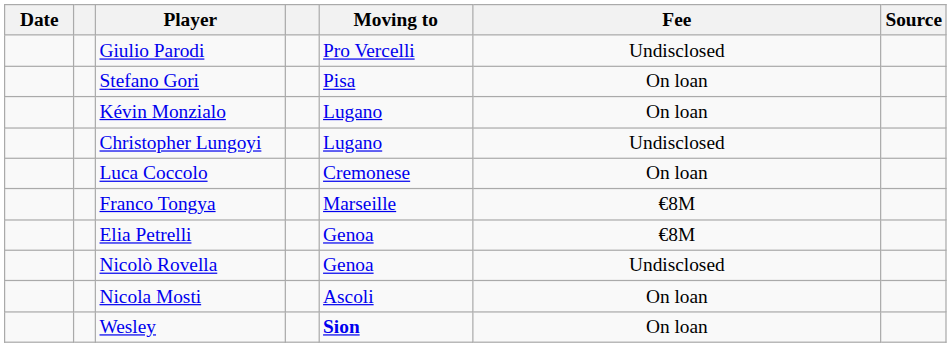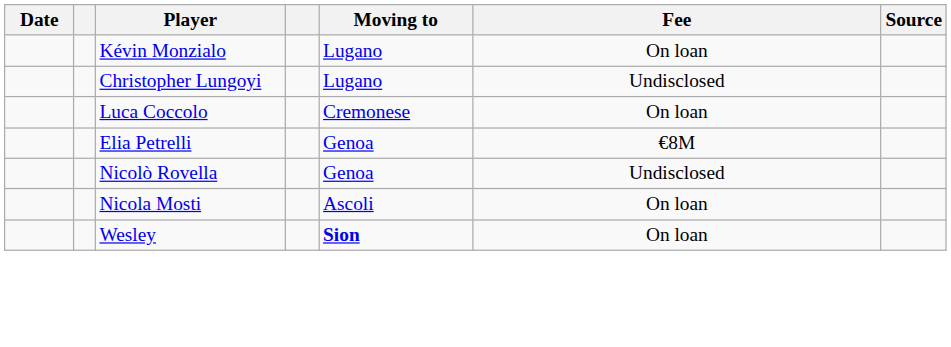 <table class="wikitable sortable">
 <tr>
 <th style="width:50px;">Date</th>
 <th style="width:10px;"></th>
 <th style="width:150px;">Player</th>
 <th style="width:20px;"></th>
 <th style="width:120px;">Moving to</th>
 <th style="width:330px;" class="unsortable">Fee</th>
 <th style="width:20px;">Source</th>
-</tr>
-<tr>
-<td></td>
-<td align=center></td>
-<td> <a href='#'>Giulio Parodi</a></td>
-<td align="center"></td>
-<td align=left> <a href='#'>Pro Vercelli</a></td>
-<td align=center>Undisclosed</td>
-<td></td>
-</tr>
-<tr>
-<td></td>
-<td align=center></td>
-<td> <a href='#'>Stefano Gori</a></td>
-<td align="center"></td>
-<td align=left> <a href='#'>Pisa</a></td>
-<td align=center>On loan</td>
-<td></td>
 </tr>
 <tr>
 <td></td>
 <td align=center></td>
 <td> <a href='#'>Kévin Monzialo</a></td>
 <td align="center"></td>
 <td align=left> <a href='#'>Lugano</a></td>
 <td align=center>On loan</td>
 <td></td>
 </tr>
 <tr>
 <td></td>
 <td align=center></td>
 <td> <a href='#'>Christopher Lungoyi</a></td>
 <td align="center"></td>
 <td align=left> <a href='#'>Lugano</a></td>
 <td align=center>Undisclosed</td>
 <td></td>
 </tr>
 <tr>
 <td></td>
 <td align=center></td>
 <td> <a href='#'>Luca Coccolo</a></td>
 <td align="center"></td>
 <td align=left> <a href='#'>Cremonese</a></td>
 <td align=center>On loan</td>
-<td></td>
-</tr>
-<tr>
-<td></td>
-<td align=center></td>
-<td> <a href='#'>Franco Tongya</a></td>
-<td align="center"></td>
-<td align=left> <a href='#'>Marseille</a></td>
-<td align=center>€8M</td>
 <td></td>
 </tr>
 <tr>
 <td></td>
 <td align=center></td>
 <td> <a href='#'>Elia Petrelli</a></td>
 <td align="center"></td>
 <td align=left> <a href='#'>Genoa</a></td>
 <td align=center>€8M</td>
 <td></td>
 </tr>
 <tr>
 <td></td>
 <td align=center></td>
 <td> <a href='#'>Nicolò Rovella</a></td>
 <td align="center"></td>
 <td align=left> <a href='#'>Genoa</a></td>
 <td align=center>Undisclosed</td>
 <td></td>
 </tr>
 <tr>
 <td></td>
 <td align=center></td>
 <td> <a href='#'>Nicola Mosti</a></td>
 <td align="center"></td>
 <td align=left> <a href='#'>Ascoli</a></td>
 <td align=center>On loan</td>
 <td></td>
 </tr>
 <tr>
 <td></td>
 <td align=center></td>
 <td> <a href='#'>Wesley</a></td>
 <td align="center"></td>
 <td align=left><strong> <a href='#'>Sion</a></strong></td>
 <td align=center>On loan</td>
 <td></td>
 </tr>
 </table>
